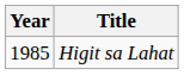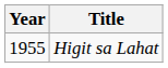 <table class="wikitable">
 <tr>
 <th>Year</th>
 <th>Title</th>
 </tr>
 <tr>
-<td>1985</td>
+<td>1955</td>
 <td><em>Higit sa Lahat</em></td>
 </tr>
 </table>
